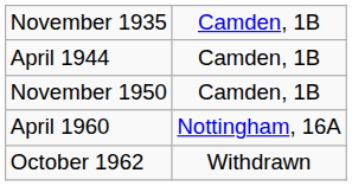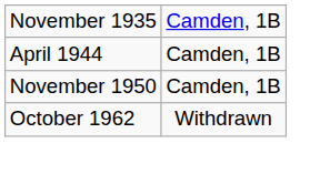 <table class="wikitable">
 <tr>
 <td align=left>November 1935</td>
 <td align=center><a href='#'>Camden</a>, 1B</td>
 </tr>
 <tr>
 <td align=left>April 1944</td>
 <td align=center>Camden, 1B</td>
 </tr>
 <tr>
 <td align=left>November 1950</td>
 <td align=center>Camden, 1B</td>
 </tr>
 <tr>
-<td align=left>April 1960</td>
-<td align=center><a href='#'>Nottingham</a>, 16A</td>
-</tr>
-<tr>
 <td align=left>October 1962</td>
 <td align=center>Withdrawn</td>
 </tr>
 </table>
